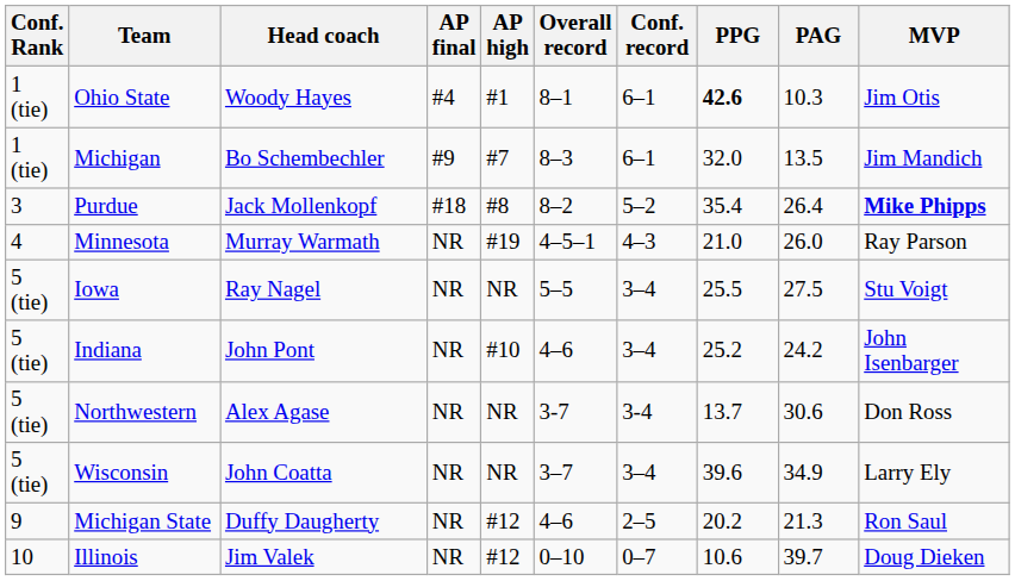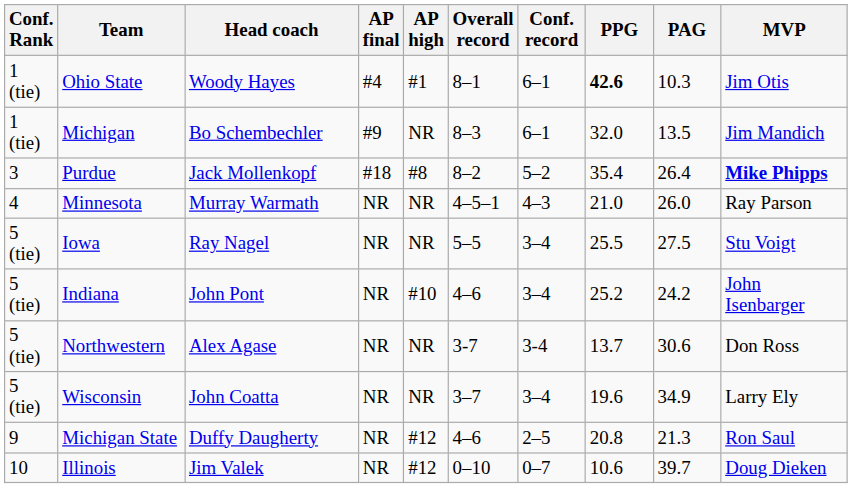 <table class="sortable wikitable">
 <tr>
 <th width="25">Conf. Rank</th>
 <th width="100">Team</th>
 <th width="140">Head coach</th>
 <th width="25">AP final</th>
 <th width="25">AP high</th>
 <th width="50">Overall record</th>
 <th width="50">Conf. record</th>
 <th width="50">PPG</th>
 <th width="50">PAG</th>
 <th width="100">MVP</th>
 </tr>
 <tr align="left" bgcolor="">
 <td>1 (tie)</td>
 <td><a href='#'>Ohio State</a></td>
 <td><a href='#'>Woody Hayes</a></td>
 <td>#4</td>
 <td>#1</td>
 <td>8–1</td>
 <td>6–1</td>
 <td><strong>42.6</strong></td>
 <td>10.3</td>
 <td><a href='#'>Jim Otis</a></td>
 </tr>
 <tr align="left" bgcolor="">
 <td>1 (tie)</td>
 <td><a href='#'>Michigan</a></td>
 <td><a href='#'>Bo Schembechler</a></td>
 <td>#9</td>
-<td>#7</td>
+<td>NR</td>
 <td>8–3</td>
 <td>6–1</td>
 <td>32.0</td>
 <td>13.5</td>
 <td><a href='#'>Jim Mandich</a></td>
 </tr>
 <tr align="left" bgcolor="">
 <td>3</td>
 <td><a href='#'>Purdue</a></td>
 <td><a href='#'>Jack Mollenkopf</a></td>
 <td>#18</td>
 <td>#8</td>
 <td>8–2</td>
 <td>5–2</td>
 <td>35.4</td>
 <td>26.4</td>
 <td><strong><a href='#'>Mike Phipps</a></strong></td>
 </tr>
 <tr align="left" bgcolor="">
 <td>4</td>
 <td><a href='#'>Minnesota</a></td>
 <td><a href='#'>Murray Warmath</a></td>
 <td>NR</td>
-<td>#19</td>
+<td>NR</td>
 <td>4–5–1</td>
 <td>4–3</td>
 <td>21.0</td>
 <td>26.0</td>
 <td>Ray Parson</td>
 </tr>
 <tr align="left" bgcolor="">
 <td>5 (tie)</td>
 <td><a href='#'>Iowa</a></td>
 <td><a href='#'>Ray Nagel</a></td>
 <td>NR</td>
 <td>NR</td>
 <td>5–5</td>
 <td>3–4</td>
 <td>25.5</td>
 <td>27.5</td>
 <td><a href='#'>Stu Voigt</a></td>
 </tr>
 <tr align="left" bgcolor="">
 <td>5 (tie)</td>
 <td><a href='#'>Indiana</a></td>
 <td><a href='#'>John Pont</a></td>
 <td>NR</td>
 <td>#10</td>
 <td>4–6</td>
 <td>3–4</td>
 <td>25.2</td>
 <td>24.2</td>
 <td><a href='#'>John Isenbarger</a></td>
 </tr>
 <tr align="left" bgcolor="">
 <td>5 (tie)</td>
 <td><a href='#'>Northwestern</a></td>
 <td><a href='#'>Alex Agase</a></td>
 <td>NR</td>
 <td>NR</td>
 <td>3-7</td>
 <td>3-4</td>
 <td>13.7</td>
 <td>30.6</td>
 <td>Don Ross</td>
 </tr>
 <tr align="left" bgcolor="">
 <td>5 (tie)</td>
 <td><a href='#'>Wisconsin</a></td>
 <td><a href='#'>John Coatta</a></td>
 <td>NR</td>
 <td>NR</td>
 <td>3–7</td>
 <td>3–4</td>
-<td>39.6</td>
+<td>19.6</td>
 <td>34.9</td>
 <td>Larry Ely</td>
 </tr>
 <tr align="left" bgcolor="">
 <td>9</td>
 <td><a href='#'>Michigan State</a></td>
 <td><a href='#'>Duffy Daugherty</a></td>
 <td>NR</td>
 <td>#12</td>
 <td>4–6</td>
 <td>2–5</td>
-<td>20.2</td>
+<td>20.8</td>
 <td>21.3</td>
 <td><a href='#'>Ron Saul</a></td>
 </tr>
 <tr align="left" bgcolor="">
 <td>10</td>
 <td><a href='#'>Illinois</a></td>
 <td><a href='#'>Jim Valek</a></td>
 <td>NR</td>
 <td>#12</td>
 <td>0–10</td>
 <td>0–7</td>
 <td>10.6</td>
 <td>39.7</td>
 <td><a href='#'>Doug Dieken</a></td>
 </tr>
 </table>
